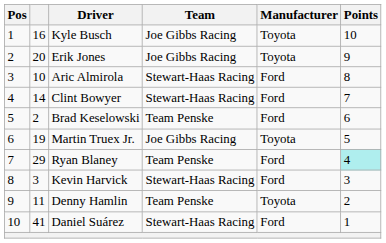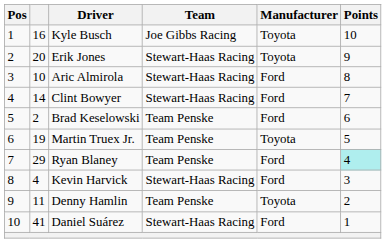 <table class="wikitable" style="font-size:98%">
 <tr>
 <th>Pos</th>
 <th></th>
 <th>Driver</th>
 <th>Team</th>
 <th>Manufacturer</th>
 <th>Points</th>
 </tr>
 <tr>
 <td>1</td>
 <td>16</td>
 <td>Kyle Busch</td>
 <td>Joe Gibbs Racing</td>
 <td>Toyota</td>
 <td>10</td>
 </tr>
 <tr>
 <td>2</td>
 <td>20</td>
 <td>Erik Jones</td>
-<td>Joe Gibbs Racing</td>
+<td>Stewart-Haas Racing</td>
 <td>Toyota</td>
 <td>9</td>
 </tr>
 <tr>
 <td>3</td>
 <td>10</td>
 <td>Aric Almirola</td>
 <td>Stewart-Haas Racing</td>
 <td>Ford</td>
 <td>8</td>
 </tr>
 <tr>
 <td>4</td>
 <td>14</td>
 <td>Clint Bowyer</td>
 <td>Stewart-Haas Racing</td>
 <td>Ford</td>
 <td>7</td>
 </tr>
 <tr>
 <td>5</td>
 <td>2</td>
 <td>Brad Keselowski</td>
 <td>Team Penske</td>
 <td>Ford</td>
 <td>6</td>
 </tr>
 <tr>
 <td>6</td>
 <td>19</td>
 <td>Martin Truex Jr.</td>
-<td>Joe Gibbs Racing</td>
+<td>Team Penske</td>
 <td>Toyota</td>
 <td>5</td>
 </tr>
 <tr>
 <td>7</td>
 <td>29</td>
 <td>Ryan Blaney</td>
 <td>Team Penske</td>
 <td>Ford</td>
 <td style="background: paleturquoise;">4</td>
 </tr>
 <tr>
 <td>8</td>
-<td>3</td>
+<td>4</td>
 <td>Kevin Harvick</td>
 <td>Stewart-Haas Racing</td>
 <td>Ford</td>
 <td>3</td>
 </tr>
 <tr>
 <td>9</td>
 <td>11</td>
 <td>Denny Hamlin</td>
 <td>Team Penske</td>
 <td>Toyota</td>
 <td>2</td>
 </tr>
 <tr>
 <td>10</td>
 <td>41</td>
 <td>Daniel Suárez</td>
 <td>Stewart-Haas Racing</td>
 <td>Ford</td>
 <td>1</td>
 </tr>
 <tr>
 <th colspan="6"></th>
 </tr>
 </table>
